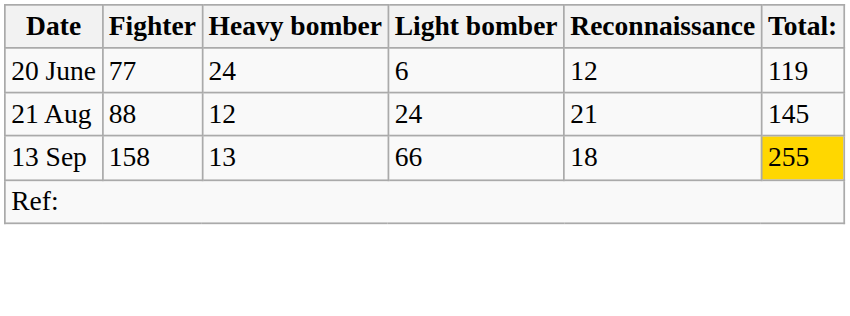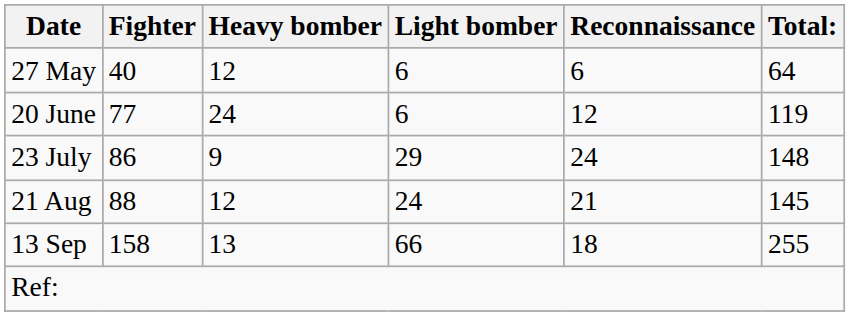 <table class="wikitable">
 <tr>
 <th>Date</th>
 <th>Fighter</th>
 <th>Heavy bomber</th>
 <th>Light bomber</th>
 <th>Reconnaissance</th>
 <th>Total:</th>
 </tr>
 <tr>
+<td>27 May</td>
+<td>40</td>
+<td>12</td>
+<td>6</td>
+<td>6</td>
+<td>64</td>
+</tr>
+<tr>
 <td>20 June</td>
 <td>77</td>
 <td>24</td>
 <td>6</td>
 <td>12</td>
 <td>119</td>
+</tr>
+<tr>
+<td>23 July</td>
+<td>86</td>
+<td>9</td>
+<td>29</td>
+<td>24</td>
+<td>148</td>
 </tr>
 <tr>
 <td>21 Aug</td>
 <td>88</td>
 <td>12</td>
 <td>24</td>
 <td>21</td>
 <td>145</td>
 </tr>
 <tr>
 <td>13 Sep</td>
 <td>158</td>
 <td>13</td>
 <td>66</td>
 <td>18</td>
-<td style="background: gold;">255</td>
+<td>255</td>
 </tr>
 <tr>
 <td colspan="6">Ref:</td>
 </tr>
 </table>
